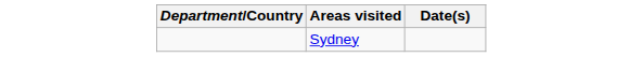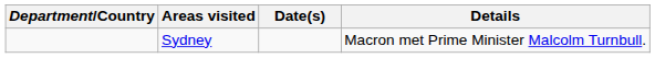 <table class="wikitable sortable outercollapse" style="margin: 1em auto 1em auto">
 <tr>
 <th><em>Department</em>/Country</th>
 <th>Areas visited</th>
 <th width=80>Date(s)</th>
+<th>Details</th>
 </tr>
 <tr>
 <td></td>
 <td><a href='#'>Sydney</a></td>
 <td></td>
+<td>Macron met Prime Minister <a href='#'>Malcolm Turnbull</a>.</td>
 </tr>
 </table>
